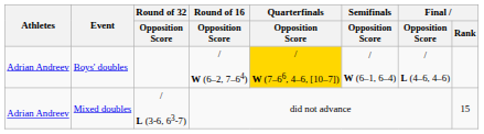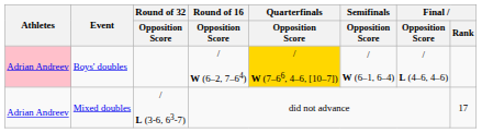 <table class=wikitable style="font-size:90%">
 <tr>
 <th rowspan=2>Athletes</th>
 <th rowspan=2>Event</th>
 <th>Round of 32</th>
 <th>Round of 16</th>
 <th>Quarterfinals</th>
 <th>Semifinals</th>
 <th colspan=2>Final / </th>
 </tr>
 <tr style="font-size:95%">
 <th>Opposition<br>Score</th>
 <th>Opposition<br>Score</th>
 <th>Opposition<br>Score</th>
 <th>Opposition<br>Score</th>
 <th>Opposition<br>Score</th>
 <th>Rank</th>
 </tr>
 <tr align=center>
-<td align=left><a href='#'>Adrian Andreev</a><br></td>
+<td align=left style="background: pink;"><a href='#'>Adrian Andreev</a><br></td>
 <td align=left><a href='#'>Boys' doubles</a></td>
 <td></td>
 <td> /<br><br><strong>W</strong> (6–2, 7–6<sup>4</sup>)</td>
 <td style="background: gold;"> /<br><br><strong>W</strong> (7–6<sup>6</sup>, 4–6, [10–7])</td>
 <td> /<br><br><strong>W</strong> (6–1, 6–4)</td>
 <td> /<br><br><strong>L</strong> (4–6, 4–6)</td>
 <td></td>
 </tr>
 <tr align=center>
 <td align=left><br><a href='#'>Adrian Andreev</a></td>
 <td rowspan=2 align=left><a href='#'>Mixed doubles</a></td>
 <td> /<br><br><strong>L</strong> (3-6, 6<sup>3</sup>-7)</td>
 <td colspan=4>did not advance</td>
-<td>15</td>
+<td>17</td>
 </tr>
 </table>
